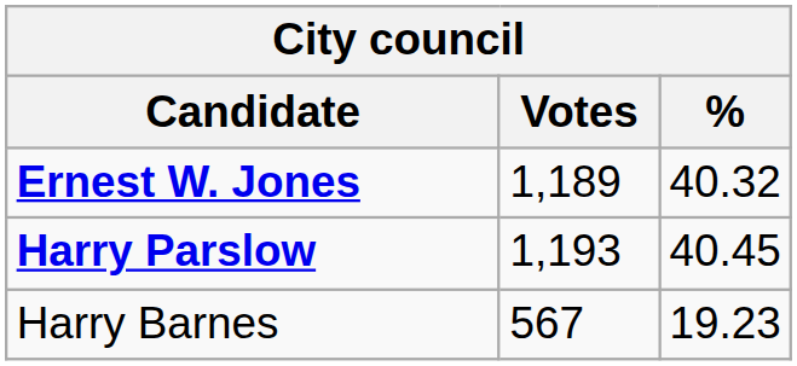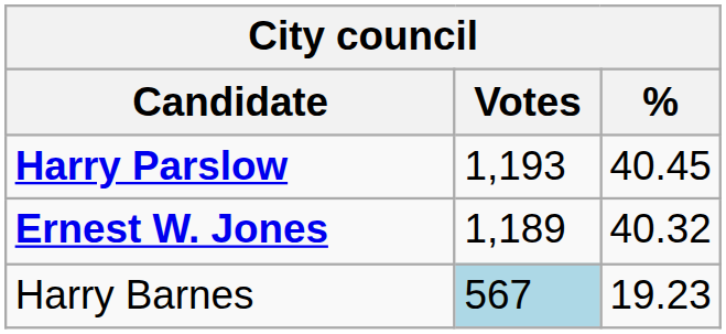 <table class="wikitable">
 <tr>
 <th colspan="3">City council</th>
 </tr>
 <tr>
 <th style="width: 170px">Candidate</th>
 <th style="width: 50px">Votes</th>
 <th style="width: 40px">%</th>
 </tr>
 <tr>
+<td><strong><a href='#'>Harry Parslow</a></strong></td>
+<td>1,193</td>
+<td>40.45</td>
+</tr>
+<tr>
 <td><strong><a href='#'>Ernest W. Jones</a></strong></td>
 <td>1,189</td>
 <td>40.32</td>
 </tr>
 <tr>
-<td><strong><a href='#'>Harry Parslow</a></strong></td>
-<td>1,193</td>
-<td>40.45</td>
-</tr>
-<tr>
 <td>Harry Barnes</td>
-<td>567</td>
+<td style="background: lightblue;">567</td>
 <td>19.23</td>
 </tr>
 </table>
